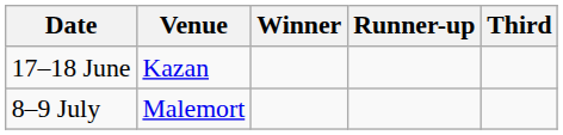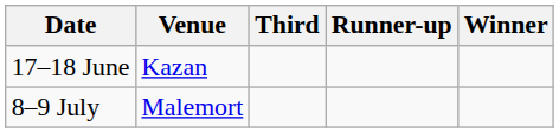 <table class="wikitable">
 <tr>
 <th>Date</th>
 <th>Venue</th>
+<th>Third</th>
+<th>Runner-up</th>
 <th>Winner</th>
-<th>Runner-up</th>
-<th>Third</th>
 </tr>
 <tr>
 <td>17–18 June</td>
 <td> <a href='#'>Kazan</a></td>
 <td></td>
 <td></td>
 <td></td>
 </tr>
 <tr>
 <td>8–9 July</td>
 <td> <a href='#'>Malemort</a></td>
 <td></td>
 <td></td>
 <td></td>
 </tr>
 </table>
